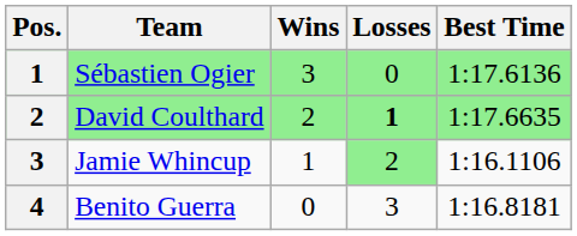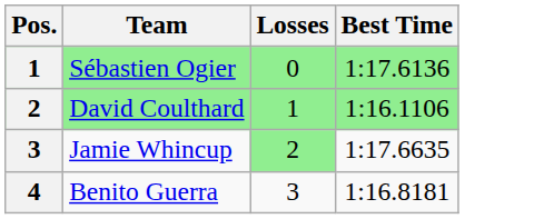 <table class="wikitable">
 <tr>
 <th>Pos.</th>
 <th>Team</th>
-<th>Wins</th>
 <th>Losses</th>
 <th>Best Time</th>
 </tr>
 <tr style="background:lightgreen;">
 <th>1</th>
 <td> <a href='#'>Sébastien Ogier</a></td>
-<td style="text-align:center;">3</td>
 <td style="text-align:center;">0</td>
 <td style="text-align:center;">1:17.6136</td>
 </tr>
 <tr style="background:lightgreen;">
 <th>2</th>
 <td> <a href='#'>David Coulthard</a></td>
-<td style="text-align:center;">2</td>
-<td style="text-align:center;"><strong>1</strong></td>
-<td style="text-align:center;">1:17.6635</td>
+<td style="text-align:center;">1</td>
+<td style="text-align:center;">1:16.1106</td>
 </tr>
 <tr>
 <th>3</th>
 <td> <a href='#'>Jamie Whincup</a></td>
-<td style="text-align:center;">1</td>
 <td style="background: lightgreen; text-align:center;">2</td>
-<td style="text-align:center;">1:16.1106</td>
+<td style="text-align:center;">1:17.6635</td>
 </tr>
 <tr>
 <th>4</th>
 <td> <a href='#'>Benito Guerra</a></td>
-<td style="text-align:center;">0</td>
 <td style="text-align:center;">3</td>
 <td style="text-align:center;">1:16.8181</td>
 </tr>
 </table>
